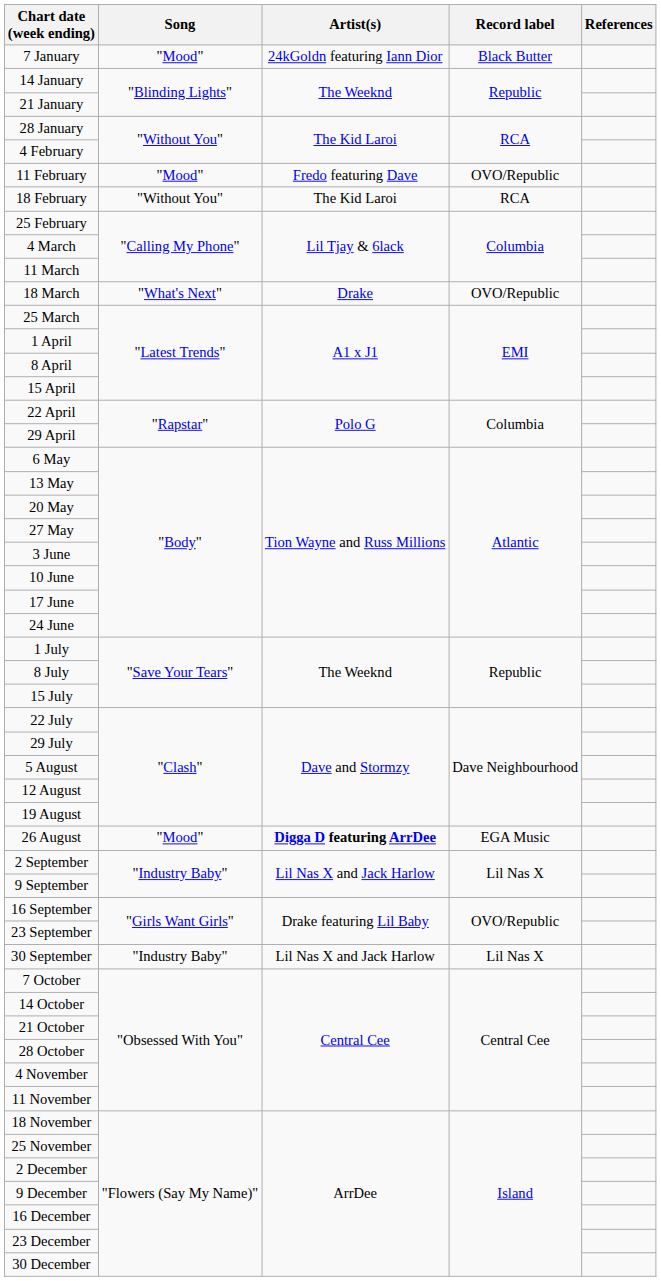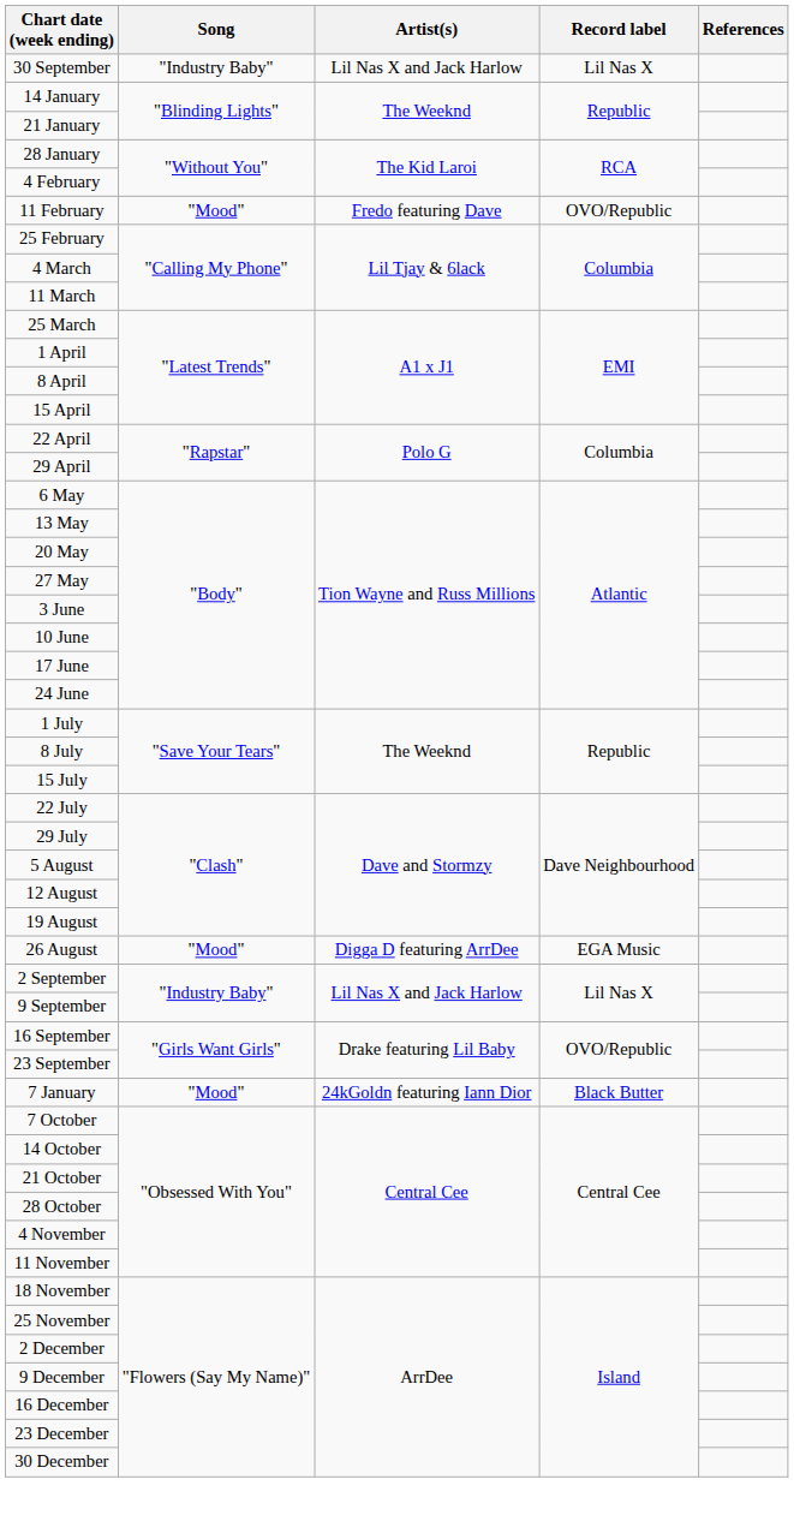 <table class="wikitable" style="font-size:97%; text-align:center;">
 <tr>
 <th>Chart date<br>(week ending)</th>
 <th>Song</th>
 <th>Artist(s)</th>
 <th>Record label</th>
 <th>References</th>
 </tr>
 <tr>
-<td>7 January</td>
-<td>"<a href='#'>Mood</a>"</td>
-<td><a href='#'>24kGoldn</a> featuring <a href='#'>Iann Dior</a></td>
-<td><a href='#'>Black Butter</a></td>
+<td>30 September</td>
+<td>"Industry Baby"</td>
+<td>Lil Nas X and Jack Harlow</td>
+<td>Lil Nas X</td>
 <td></td>
 </tr>
 <tr>
 <td>14 January </td>
 <td rowspan=2>"<a href='#'>Blinding Lights</a>"</td>
 <td rowspan=2><a href='#'>The Weeknd</a></td>
 <td rowspan=2><a href='#'>Republic</a></td>
 <td></td>
 </tr>
 <tr>
 <td>21 January </td>
 <td></td>
 </tr>
 <tr>
 <td>28 January</td>
 <td rowspan=2>"<a href='#'>Without You</a>"</td>
 <td rowspan=2><a href='#'>The Kid Laroi</a></td>
 <td rowspan=2><a href='#'>RCA</a></td>
 <td></td>
 </tr>
 <tr>
 <td>4 February</td>
 <td></td>
 </tr>
 <tr>
 <td>11 February</td>
 <td>"<a href='#'>Mood</a>"</td>
 <td><a href='#'>Fredo</a> featuring <a href='#'>Dave</a></td>
 <td>OVO/Republic</td>
 <td></td>
 </tr>
 <tr>
-<td>18 February</td>
-<td>"Without You"</td>
-<td>The Kid Laroi</td>
-<td>RCA</td>
-<td></td>
-</tr>
-<tr>
 <td>25 February</td>
 <td rowspan="3">"<a href='#'>Calling My Phone</a>"</td>
 <td rowspan="3"><a href='#'>Lil Tjay</a> & <a href='#'>6lack</a></td>
 <td rowspan="3"><a href='#'>Columbia</a></td>
 <td></td>
 </tr>
 <tr>
 <td>4 March</td>
 <td></td>
 </tr>
 <tr>
 <td>11 March</td>
-<td></td>
-</tr>
-<tr>
-<td>18 March</td>
-<td>"<a href='#'>What's Next</a>"</td>
-<td><a href='#'>Drake</a></td>
-<td>OVO/Republic</td>
 <td></td>
 </tr>
 <tr>
 <td>25 March</td>
 <td rowspan="4">"<a href='#'>Latest Trends</a>"</td>
 <td rowspan="4"><a href='#'>A1 x J1</a></td>
 <td rowspan="4"><a href='#'>EMI</a></td>
 <td></td>
 </tr>
 <tr>
 <td>1 April</td>
 <td></td>
 </tr>
 <tr>
 <td>8 April</td>
 <td></td>
 </tr>
 <tr>
 <td>15 April</td>
 <td></td>
 </tr>
 <tr>
 <td>22 April</td>
 <td rowspan="2">"<a href='#'>Rapstar</a>"</td>
 <td rowspan="2"><a href='#'>Polo G</a></td>
 <td rowspan="2">Columbia</td>
 <td></td>
 </tr>
 <tr>
 <td>29 April</td>
 <td></td>
 </tr>
 <tr>
 <td>6 May</td>
 <td rowspan=8>"<a href='#'>Body</a>"</td>
 <td rowspan=8><a href='#'>Tion Wayne</a> and <a href='#'>Russ Millions</a></td>
 <td rowspan=8><a href='#'>Atlantic</a></td>
 <td></td>
 </tr>
 <tr>
 <td>13 May </td>
 <td></td>
 </tr>
 <tr>
 <td>20 May </td>
 <td></td>
 </tr>
 <tr>
 <td>27 May </td>
 <td></td>
 </tr>
 <tr>
 <td>3 June</td>
 <td></td>
 </tr>
 <tr>
 <td>10 June</td>
 <td></td>
 </tr>
 <tr>
 <td>17 June</td>
 <td></td>
 </tr>
 <tr>
 <td>24 June</td>
 <td></td>
 </tr>
 <tr>
 <td>1 July</td>
 <td rowspan=3>"<a href='#'>Save Your Tears</a>"</td>
 <td rowspan=3>The Weeknd</td>
 <td rowspan=3>Republic</td>
 <td></td>
 </tr>
 <tr>
 <td>8 July</td>
 <td></td>
 </tr>
 <tr>
 <td>15 July</td>
 <td></td>
 </tr>
 <tr>
 <td>22 July</td>
 <td rowspan=5>"<a href='#'>Clash</a>"</td>
 <td rowspan=5><a href='#'>Dave</a> and <a href='#'>Stormzy</a></td>
 <td rowspan=5>Dave Neighbourhood</td>
 <td></td>
 </tr>
 <tr>
 <td>29 July</td>
 <td></td>
 </tr>
 <tr>
 <td>5 August </td>
 <td></td>
 </tr>
 <tr>
 <td>12 August </td>
 <td></td>
 </tr>
 <tr>
 <td>19 August </td>
 <td></td>
 </tr>
 <tr>
 <td>26 August</td>
 <td>"<a href='#'>Mood</a>"</td>
-<td><strong><a href='#'>Digga D</a> featuring <a href='#'>ArrDee</a></strong></td>
+<td><a href='#'>Digga D</a> featuring <a href='#'>ArrDee</a></td>
 <td>EGA Music</td>
 <td></td>
 </tr>
 <tr>
 <td>2 September</td>
 <td rowspan=2>"<a href='#'>Industry Baby</a>"</td>
 <td rowspan=2><a href='#'>Lil Nas X</a> and <a href='#'>Jack Harlow</a></td>
 <td rowspan=2>Lil Nas X</td>
 <td></td>
 </tr>
 <tr>
 <td>9 September</td>
 <td></td>
 </tr>
 <tr>
 <td>16 September</td>
 <td rowspan=2>"<a href='#'>Girls Want Girls</a>"</td>
 <td rowspan=2>Drake featuring <a href='#'>Lil Baby</a></td>
 <td rowspan=2>OVO/Republic</td>
 <td></td>
 </tr>
 <tr>
 <td>23 September</td>
 <td></td>
 </tr>
 <tr>
-<td>30 September</td>
-<td>"Industry Baby"</td>
-<td>Lil Nas X and Jack Harlow</td>
-<td>Lil Nas X</td>
+<td>7 January</td>
+<td>"<a href='#'>Mood</a>"</td>
+<td><a href='#'>24kGoldn</a> featuring <a href='#'>Iann Dior</a></td>
+<td><a href='#'>Black Butter</a></td>
 <td></td>
 </tr>
 <tr>
 <td>7 October</td>
 <td rowspan=6>"Obsessed With You"</td>
 <td rowspan=6><a href='#'>Central Cee</a></td>
 <td rowspan=6>Central Cee</td>
 <td></td>
 </tr>
 <tr>
 <td>14 October</td>
 <td></td>
 </tr>
 <tr>
 <td>21 October</td>
 <td></td>
 </tr>
 <tr>
 <td>28 October</td>
 <td></td>
 </tr>
 <tr>
 <td>4 November</td>
 <td></td>
 </tr>
 <tr>
 <td>11 November</td>
 <td></td>
 </tr>
 <tr>
 <td>18 November</td>
 <td rowspan=7>"Flowers (Say My Name)"</td>
 <td rowspan=7>ArrDee</td>
 <td rowspan=7><a href='#'>Island</a></td>
 <td></td>
 </tr>
 <tr>
 <td>25 November</td>
 <td></td>
 </tr>
 <tr>
 <td>2 December</td>
 <td></td>
 </tr>
 <tr>
 <td>9 December</td>
 <td></td>
 </tr>
 <tr>
 <td>16 December</td>
 <td></td>
 </tr>
 <tr>
 <td>23 December</td>
 <td></td>
 </tr>
 <tr>
 <td>30 December</td>
 <td></td>
 </tr>
 </table>
